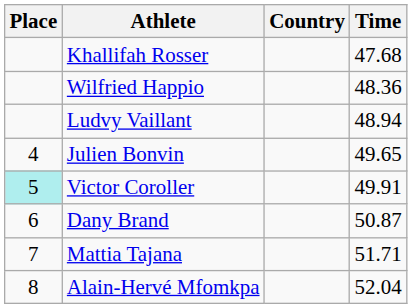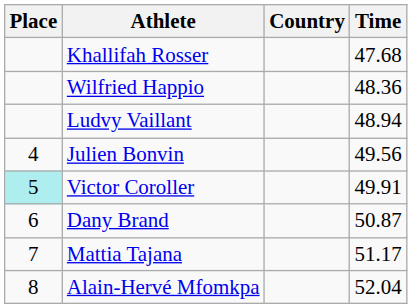 <table class="wikitable">
 <tr>
 <th>Place</th>
 <th>Athlete</th>
 <th>Country</th>
 <th>Time</th>
 </tr>
 <tr>
 <td align=center></td>
 <td><a href='#'>Khallifah Rosser</a></td>
 <td></td>
 <td>47.68</td>
 </tr>
 <tr>
 <td align=center></td>
 <td><a href='#'>Wilfried Happio</a></td>
 <td></td>
 <td>48.36</td>
 </tr>
 <tr>
 <td align=center></td>
 <td><a href='#'>Ludvy Vaillant</a></td>
 <td></td>
 <td>48.94</td>
 </tr>
 <tr>
 <td align=center>4</td>
 <td><a href='#'>Julien Bonvin</a></td>
 <td></td>
-<td>49.65</td>
+<td>49.56</td>
 </tr>
 <tr>
 <td align=center style="background: paleturquoise;">5</td>
 <td><a href='#'>Victor Coroller</a></td>
 <td></td>
 <td>49.91</td>
 </tr>
 <tr>
 <td align=center>6</td>
 <td><a href='#'>Dany Brand</a></td>
 <td></td>
 <td>50.87</td>
 </tr>
 <tr>
 <td align=center>7</td>
 <td><a href='#'>Mattia Tajana</a></td>
 <td></td>
-<td>51.71</td>
+<td>51.17</td>
 </tr>
 <tr>
 <td align=center>8</td>
 <td><a href='#'>Alain-Hervé Mfomkpa</a></td>
 <td></td>
 <td>52.04</td>
 </tr>
 </table>
